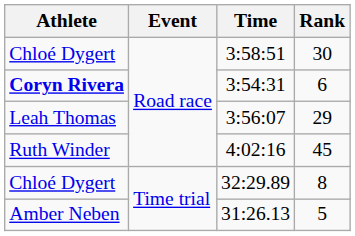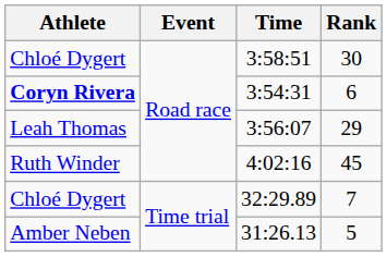 <table class=wikitable style="font-size:90%; text-align:center">
 <tr>
 <th>Athlete</th>
 <th>Event</th>
 <th>Time</th>
 <th>Rank</th>
 </tr>
 <tr>
 <td align=left><a href='#'>Chloé Dygert</a></td>
 <td align=left rowspan=4><a href='#'>Road race</a></td>
 <td>3:58:51</td>
 <td>30</td>
 </tr>
 <tr>
 <td align=left><strong><a href='#'>Coryn Rivera</a></strong></td>
 <td>3:54:31</td>
 <td>6</td>
 </tr>
 <tr>
 <td align=left><a href='#'>Leah Thomas</a></td>
 <td>3:56:07</td>
 <td>29</td>
 </tr>
 <tr>
 <td align=left><a href='#'>Ruth Winder</a></td>
 <td>4:02:16</td>
 <td>45</td>
 </tr>
 <tr>
 <td align=left><a href='#'>Chloé Dygert</a></td>
 <td align=left rowspan=2><a href='#'>Time trial</a></td>
 <td>32:29.89</td>
-<td>8</td>
+<td>7</td>
 </tr>
 <tr>
 <td align=left><a href='#'>Amber Neben</a></td>
 <td>31:26.13</td>
 <td>5</td>
 </tr>
 </table>
